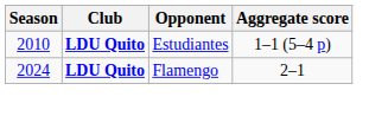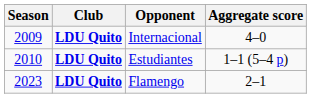 <table class="wikitable sortable">
 <tr>
 <th>Season</th>
 <th>Club</th>
 <th>Opponent</th>
 <th>Aggregate score</th>
 </tr>
 <tr>
+<td align=center><a href='#'>2009</a></td>
+<td><strong><a href='#'>LDU Quito</a></strong></td>
+<td> <a href='#'>Internacional</a></td>
+<td align=center>4–0</td>
+</tr>
+<tr>
 <td align=center><a href='#'>2010</a></td>
 <td><strong><a href='#'>LDU Quito</a></strong></td>
 <td> <a href='#'>Estudiantes</a></td>
 <td align=center>1–1 (5–4 <a href='#'>p</a>)</td>
 </tr>
 <tr>
-<td align=center><a href='#'>2024</a></td>
+<td align=center><a href='#'>2023</a></td>
 <td><strong><a href='#'>LDU Quito</a></strong></td>
 <td> <a href='#'>Flamengo</a></td>
 <td align=center>2–1</td>
 </tr>
 </table>
